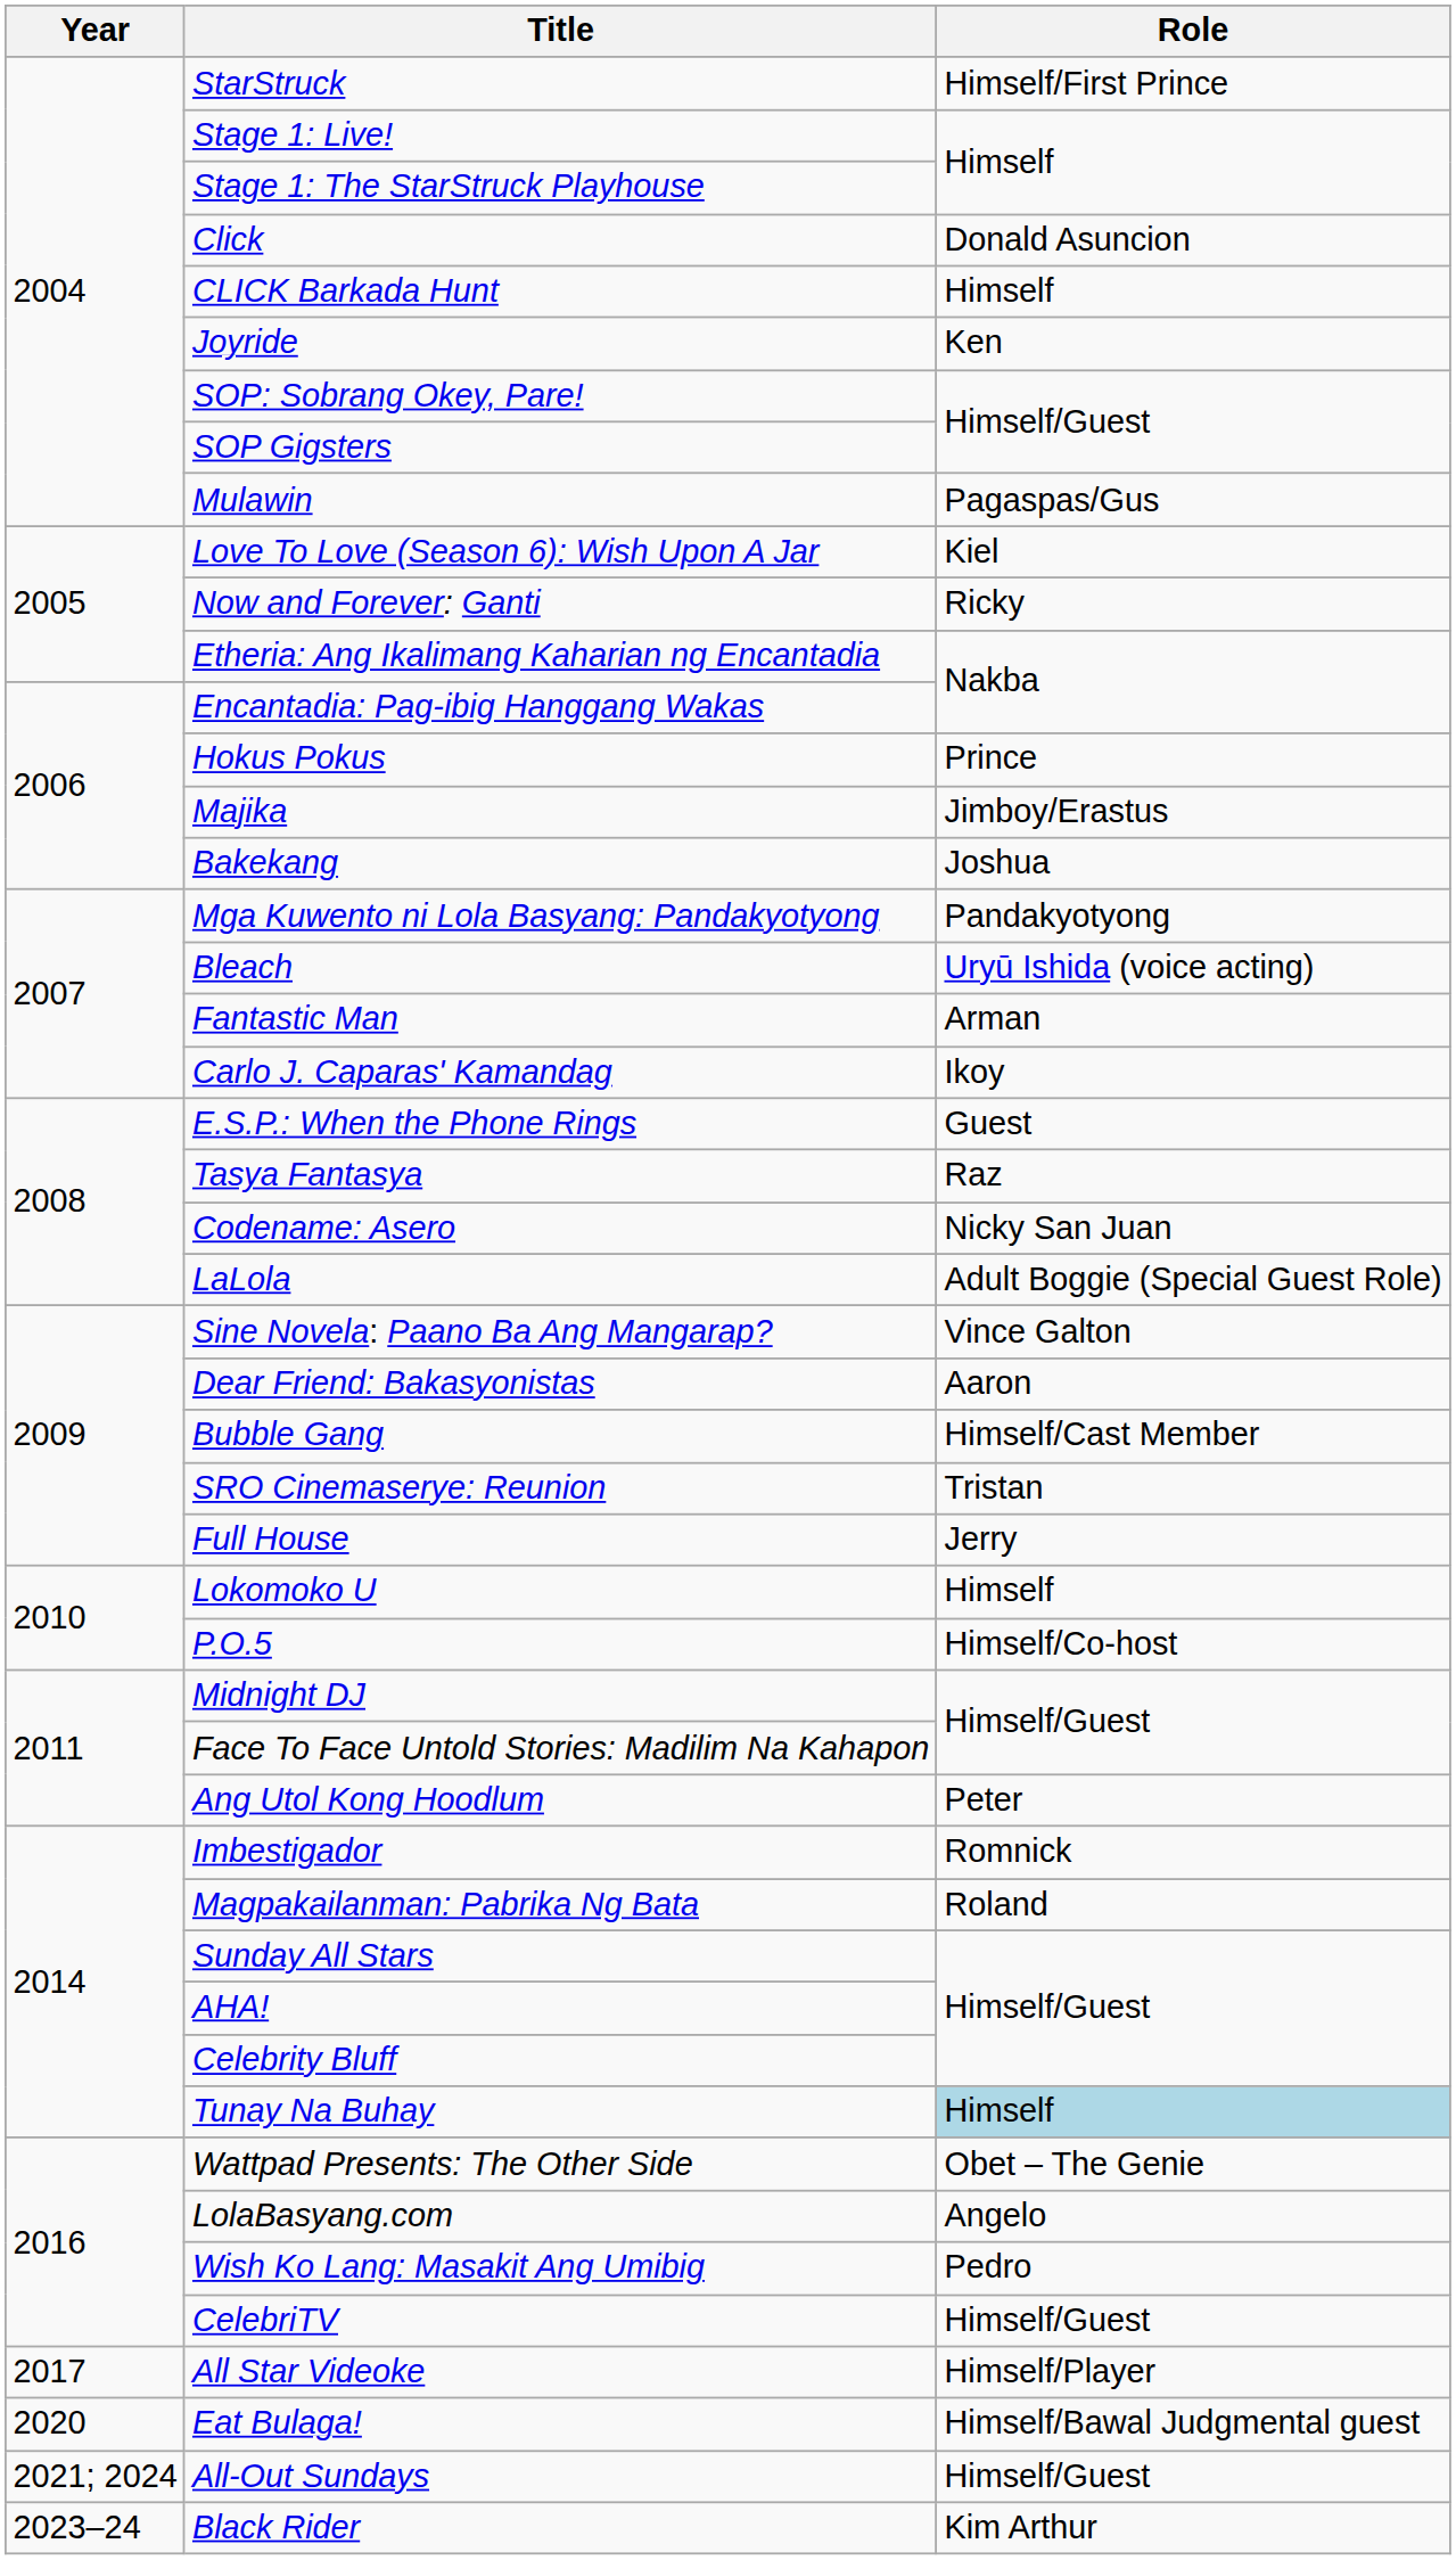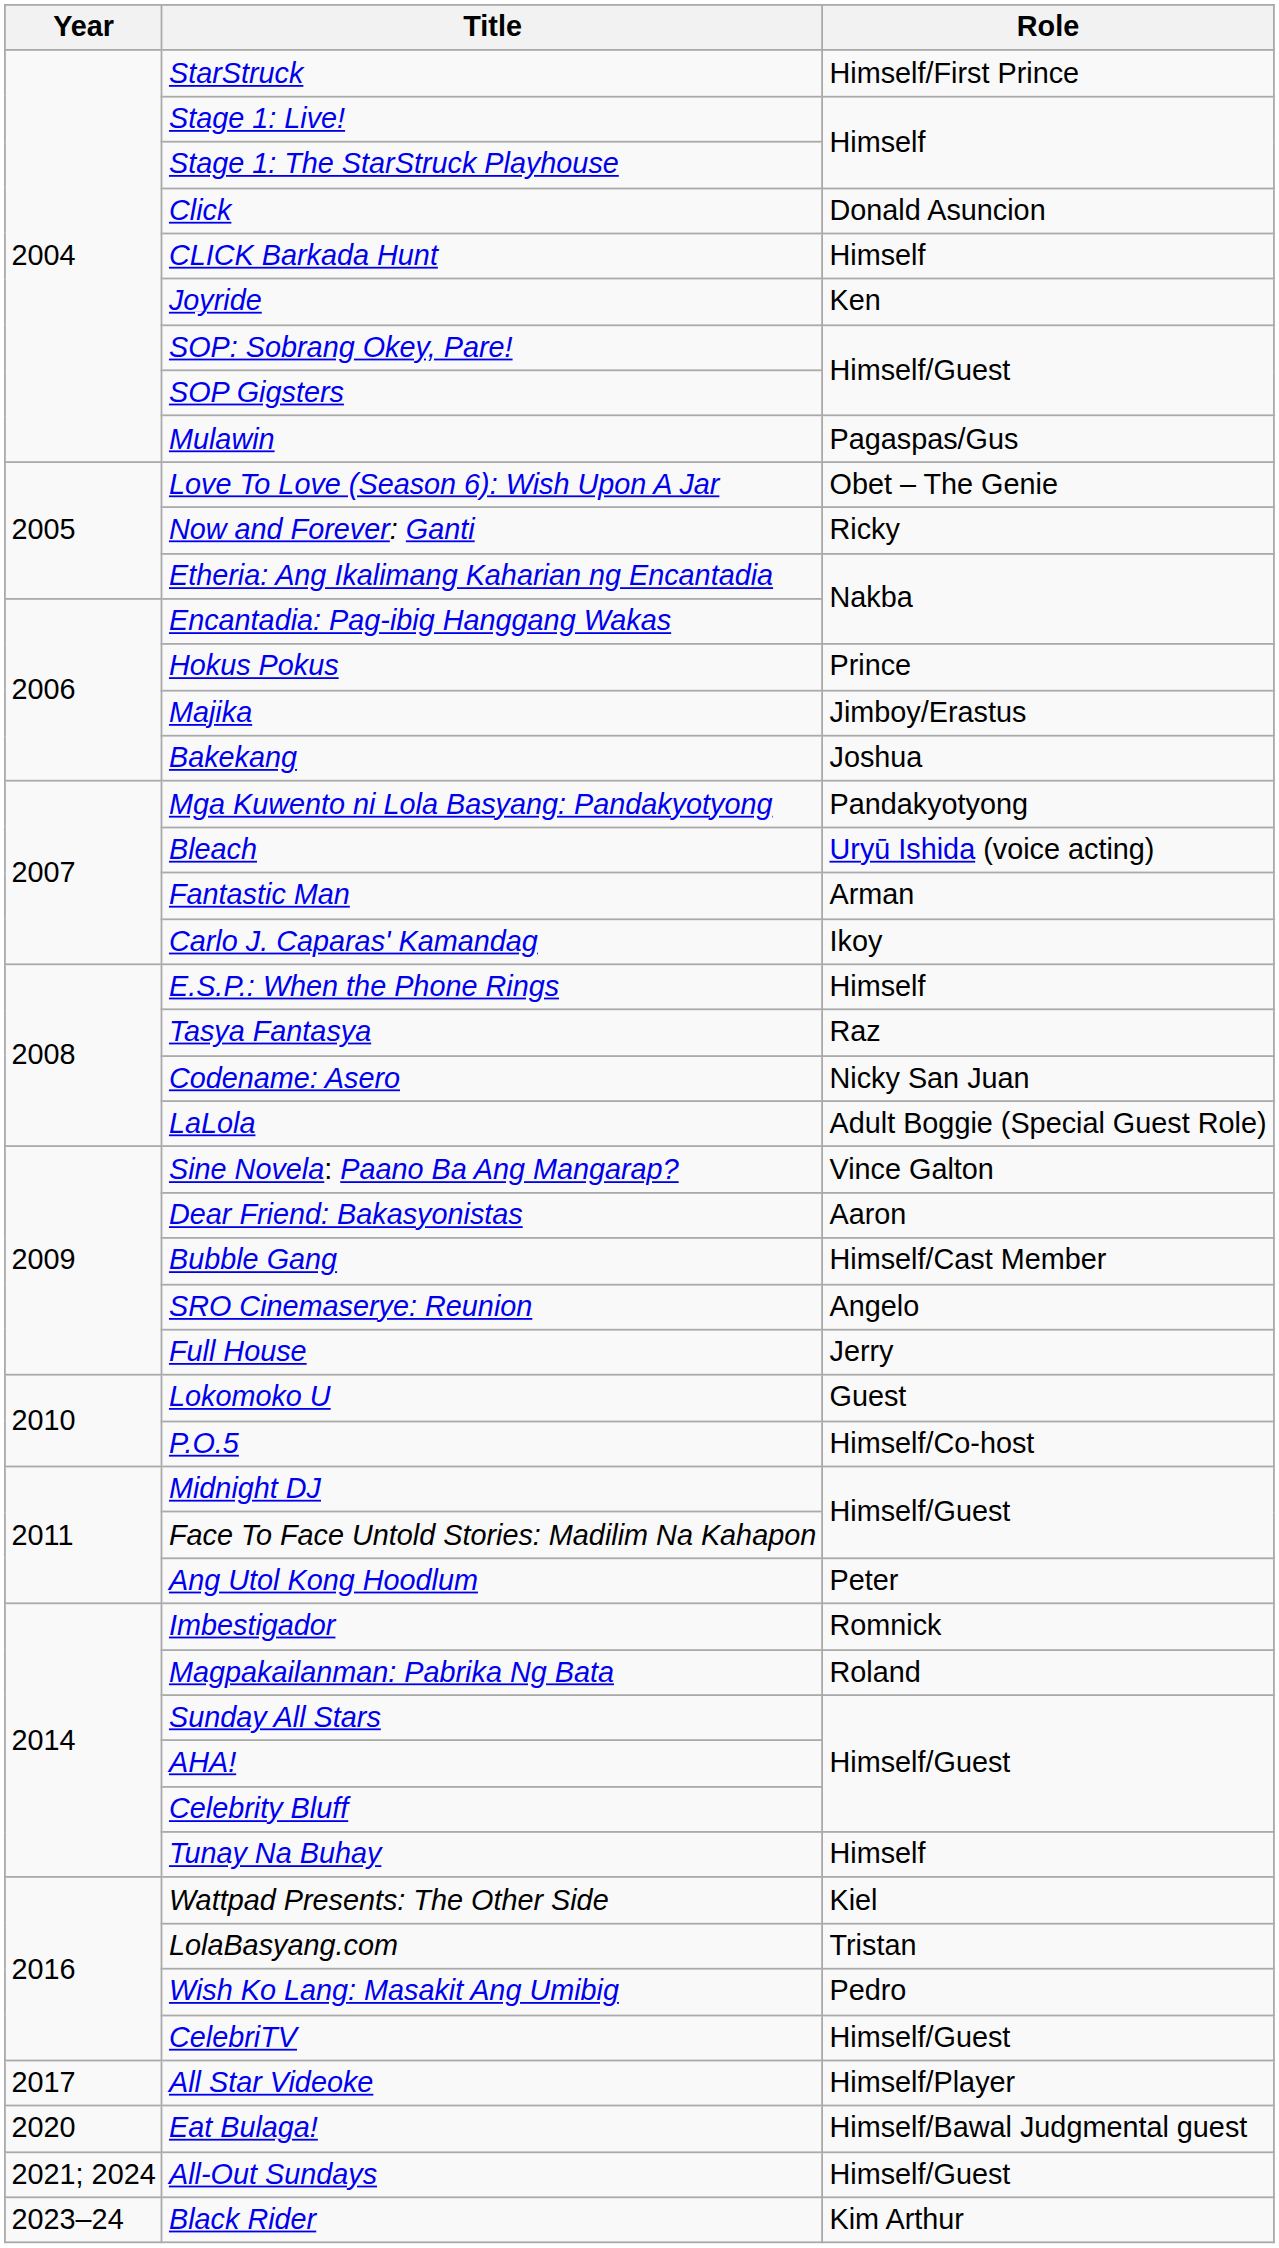 <table class="wikitable sortable">
 <tr>
 <th>Year</th>
 <th>Title</th>
 <th>Role</th>
 </tr>
 <tr>
 <td rowspan=9>2004</td>
 <td><em><a href='#'>StarStruck</a></em></td>
 <td>Himself/First Prince</td>
 </tr>
 <tr>
 <td><em><a href='#'>Stage 1: Live!</a></em></td>
 <td rowspan="2">Himself</td>
 </tr>
 <tr>
 <td><em><a href='#'>Stage 1: The StarStruck Playhouse</a></em></td>
 </tr>
 <tr>
 <td><em><a href='#'>Click</a></em></td>
 <td>Donald Asuncion</td>
 </tr>
 <tr>
 <td><em><a href='#'>CLICK Barkada Hunt</a></em></td>
 <td>Himself</td>
 </tr>
 <tr>
 <td><em><a href='#'>Joyride</a></em></td>
 <td>Ken</td>
 </tr>
 <tr>
 <td><em><a href='#'>SOP: Sobrang Okey, Pare!</a></em></td>
 <td rowspan="2">Himself/Guest</td>
 </tr>
 <tr>
 <td><em><a href='#'>SOP Gigsters</a></em></td>
 </tr>
 <tr>
 <td><em><a href='#'>Mulawin</a></em></td>
 <td>Pagaspas/Gus</td>
 </tr>
 <tr>
 <td rowspan=3>2005</td>
 <td><em><a href='#'>Love To Love (Season 6): Wish Upon A Jar</a></em></td>
-<td>Kiel</td>
+<td>Obet – The Genie</td>
 </tr>
 <tr>
 <td><em><a href='#'>Now and Forever</a>: <a href='#'>Ganti</a></em></td>
 <td>Ricky</td>
 </tr>
 <tr>
 <td><em><a href='#'>Etheria: Ang Ikalimang Kaharian ng Encantadia</a></em></td>
 <td rowspan="2">Nakba</td>
 </tr>
 <tr>
 <td rowspan="4">2006</td>
 <td><em><a href='#'>Encantadia: Pag-ibig Hanggang Wakas</a></em></td>
 </tr>
 <tr>
 <td><em><a href='#'>Hokus Pokus</a></em></td>
 <td>Prince</td>
 </tr>
 <tr>
 <td><em><a href='#'>Majika</a></em></td>
 <td>Jimboy/Erastus</td>
 </tr>
 <tr>
 <td><em><a href='#'>Bakekang</a></em></td>
 <td>Joshua</td>
 </tr>
 <tr>
 <td rowspan=4>2007</td>
 <td><em><a href='#'>Mga Kuwento ni Lola Basyang: Pandakyotyong</a></em></td>
 <td>Pandakyotyong</td>
 </tr>
 <tr>
 <td><em><a href='#'>Bleach</a></em></td>
 <td><a href='#'>Uryū Ishida</a> (voice acting)</td>
 </tr>
 <tr>
 <td><em><a href='#'>Fantastic Man</a></em></td>
 <td>Arman</td>
 </tr>
 <tr>
 <td><em><a href='#'>Carlo J. Caparas' Kamandag</a></em></td>
 <td>Ikoy</td>
 </tr>
 <tr>
 <td rowspan=4>2008</td>
 <td><em><a href='#'>E.S.P.: When the Phone Rings</a></em></td>
-<td>Guest</td>
+<td>Himself</td>
 </tr>
 <tr>
 <td><em><a href='#'>Tasya Fantasya</a></em></td>
 <td>Raz</td>
 </tr>
 <tr>
 <td><em><a href='#'>Codename: Asero</a></em></td>
 <td>Nicky San Juan</td>
 </tr>
 <tr>
 <td><em><a href='#'>LaLola</a></em></td>
 <td>Adult Boggie (Special Guest Role)</td>
 </tr>
 <tr>
 <td rowspan=5>2009</td>
 <td><em><a href='#'>Sine Novela</a></em>: <em><a href='#'>Paano Ba Ang Mangarap?</a></em></td>
 <td>Vince Galton</td>
 </tr>
 <tr>
 <td><em><a href='#'>Dear Friend: Bakasyonistas</a></em></td>
 <td>Aaron</td>
 </tr>
 <tr>
 <td><em><a href='#'>Bubble Gang</a></em></td>
 <td>Himself/Cast Member</td>
 </tr>
 <tr>
 <td><em><a href='#'>SRO Cinemaserye: Reunion</a></em></td>
-<td>Tristan</td>
+<td>Angelo</td>
 </tr>
 <tr>
 <td><em><a href='#'>Full House</a></em></td>
 <td>Jerry</td>
 </tr>
 <tr>
 <td rowspan=2>2010</td>
 <td><em><a href='#'>Lokomoko U</a></em></td>
-<td>Himself</td>
+<td>Guest</td>
 </tr>
 <tr>
 <td><em><a href='#'>P.O.5</a></em></td>
 <td>Himself/Co-host</td>
 </tr>
 <tr>
 <td rowspan=3>2011</td>
 <td><em><a href='#'>Midnight DJ</a></em></td>
 <td rowspan="2">Himself/Guest</td>
 </tr>
 <tr>
 <td><em>Face To Face Untold Stories: Madilim Na Kahapon</em></td>
 </tr>
 <tr>
 <td><em><a href='#'>Ang Utol Kong Hoodlum</a></em></td>
 <td>Peter</td>
 </tr>
 <tr>
 <td rowspan=6>2014</td>
 <td><em><a href='#'>Imbestigador</a></em></td>
 <td>Romnick</td>
 </tr>
 <tr>
 <td><em><a href='#'>Magpakailanman: Pabrika Ng Bata</a></em></td>
 <td>Roland</td>
 </tr>
 <tr>
 <td><em><a href='#'>Sunday All Stars</a></em></td>
 <td rowspan="3">Himself/Guest</td>
 </tr>
 <tr>
 <td><em><a href='#'>AHA!</a></em></td>
 </tr>
 <tr>
 <td><em><a href='#'>Celebrity Bluff</a></em></td>
 </tr>
 <tr>
 <td><em><a href='#'>Tunay Na Buhay</a></em></td>
-<td style="background: lightblue;">Himself</td>
+<td>Himself</td>
 </tr>
 <tr>
 <td rowspan=4>2016</td>
 <td><em>Wattpad Presents: The Other Side</em></td>
-<td>Obet – The Genie</td>
+<td>Kiel</td>
 </tr>
 <tr>
 <td><em>LolaBasyang.com</em></td>
-<td>Angelo</td>
+<td>Tristan</td>
 </tr>
 <tr>
 <td><em> <a href='#'>Wish Ko Lang: Masakit Ang Umibig</a></em></td>
 <td>Pedro</td>
 </tr>
 <tr>
 <td><em><a href='#'>CelebriTV</a></em></td>
 <td>Himself/Guest</td>
 </tr>
 <tr>
 <td>2017</td>
 <td><em><a href='#'>All Star Videoke</a></em></td>
 <td>Himself/Player</td>
 </tr>
 <tr>
 <td>2020</td>
 <td><em><a href='#'>Eat Bulaga!</a></em></td>
 <td>Himself/Bawal Judgmental guest</td>
 </tr>
 <tr>
 <td>2021; 2024</td>
 <td><em><a href='#'>All-Out Sundays</a></em></td>
 <td>Himself/Guest</td>
 </tr>
 <tr>
 <td>2023–24</td>
 <td><em><a href='#'>Black Rider</a></em></td>
 <td>Kim Arthur</td>
 </tr>
 </table>
